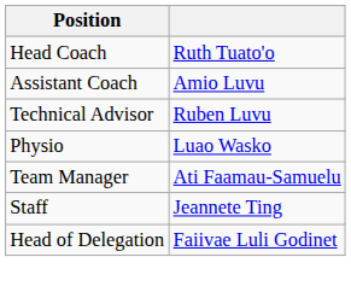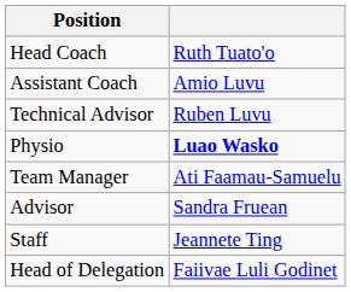 <table class="wikitable">
 <tr>
 <th>Position</th>
 <th></th>
 </tr>
 <tr>
 <td>Head Coach</td>
 <td> <a href='#'>Ruth Tuato'o</a></td>
 </tr>
 <tr>
 <td>Assistant Coach</td>
 <td> <a href='#'>Amio Luvu</a></td>
 </tr>
 <tr>
 <td>Technical Advisor</td>
 <td> <a href='#'>Ruben Luvu</a></td>
 </tr>
 <tr>
 <td>Physio</td>
-<td> <a href='#'>Luao Wasko</a></td>
+<td><strong> <a href='#'>Luao Wasko</a></strong></td>
 </tr>
 <tr>
 <td>Team Manager</td>
 <td> <a href='#'>Ati Faamau-Samuelu</a></td>
+</tr>
+<tr>
+<td>Advisor</td>
+<td> <a href='#'>Sandra Fruean</a></td>
 </tr>
 <tr>
 <td>Staff</td>
 <td> <a href='#'>Jeannete Ting</a></td>
 </tr>
 <tr>
 <td>Head of Delegation</td>
 <td> <a href='#'>Faiivae Luli Godinet</a></td>
 </tr>
 </table>
